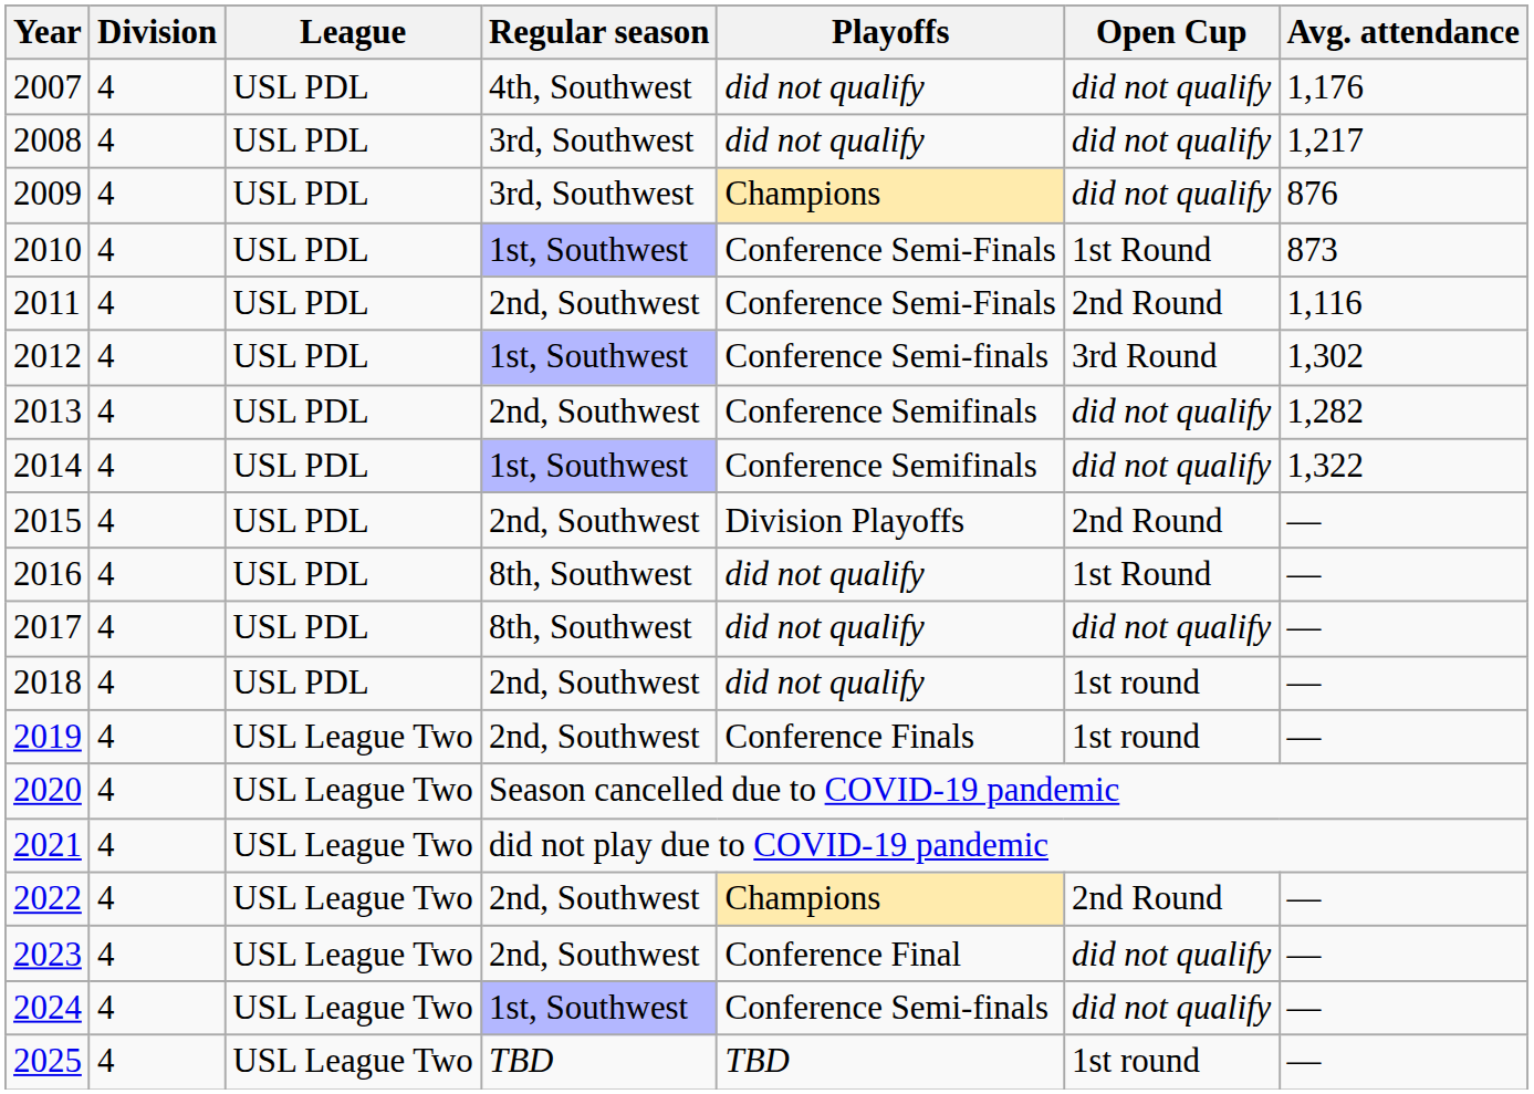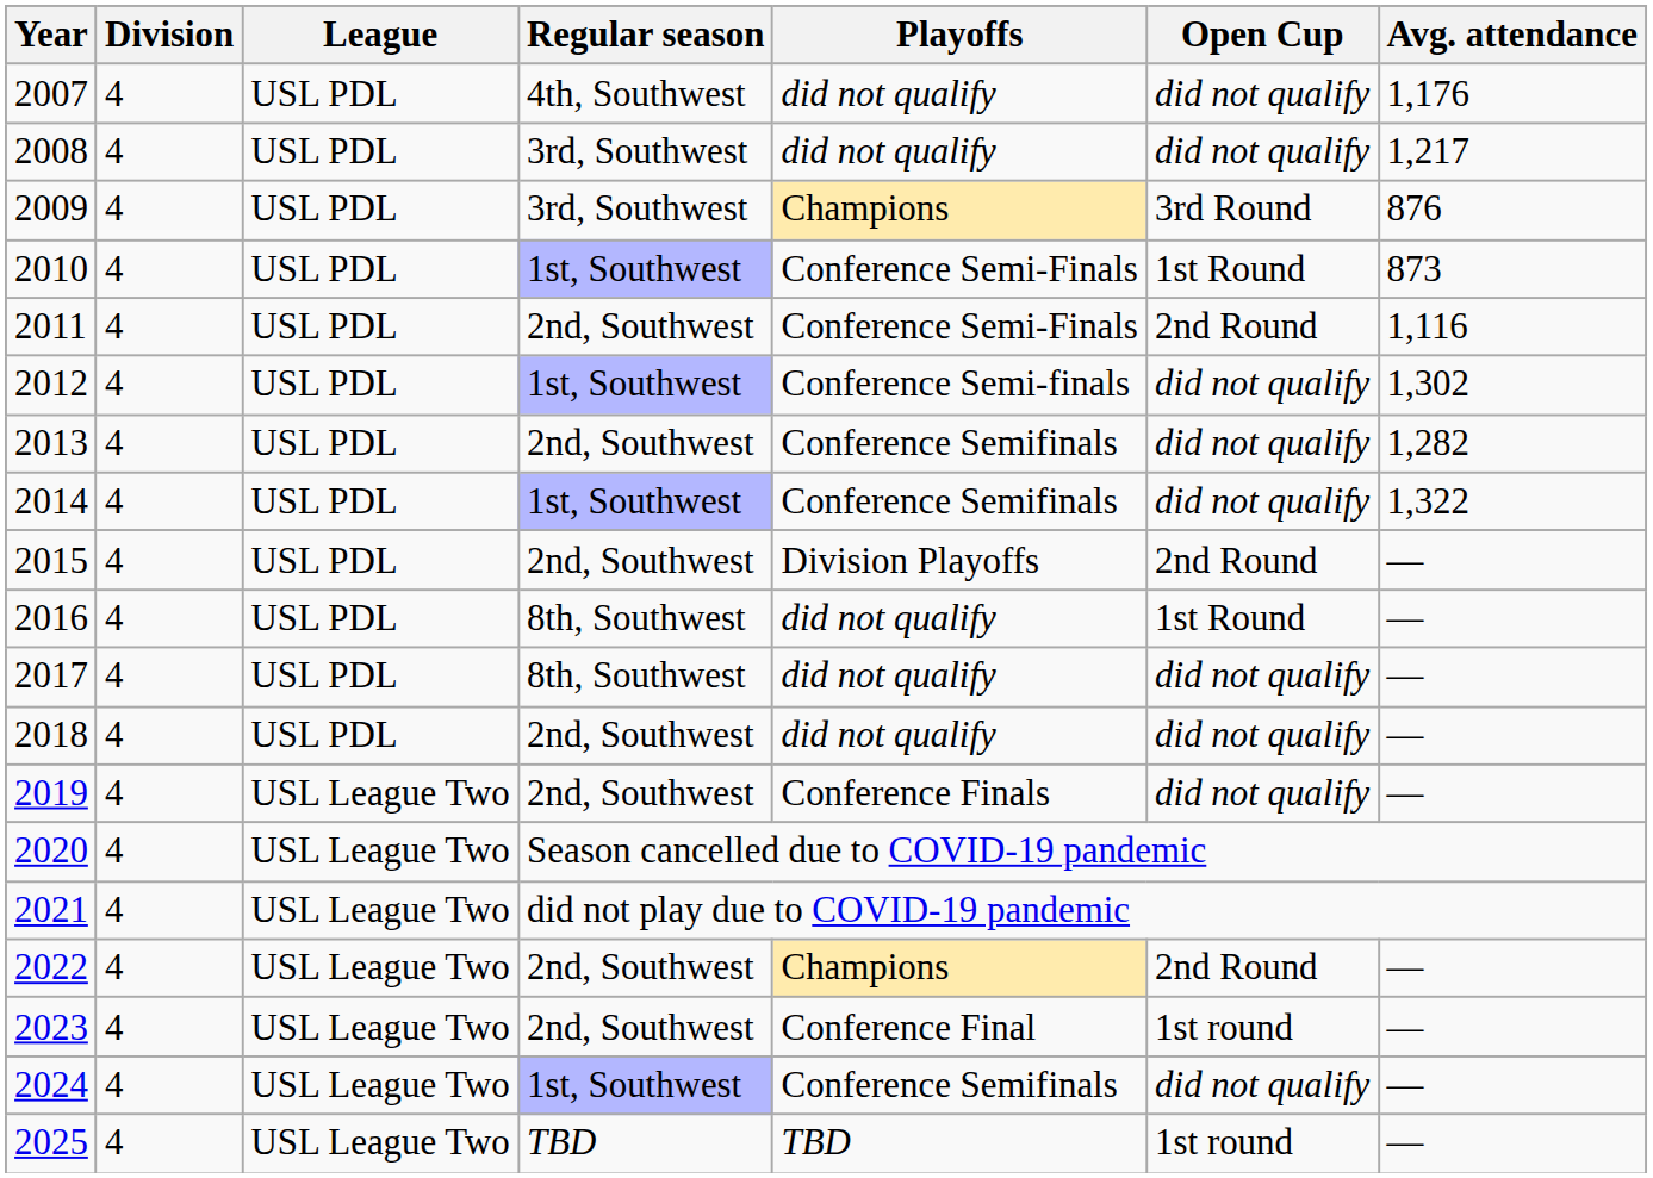 <table class="wikitable">
 <tr>
 <th>Year</th>
 <th>Division</th>
 <th>League</th>
 <th>Regular season</th>
 <th>Playoffs</th>
 <th>Open Cup</th>
 <th>Avg. attendance</th>
 </tr>
 <tr>
 <td>2007</td>
 <td>4</td>
 <td>USL PDL</td>
 <td>4th, Southwest</td>
 <td><em>did not qualify</em></td>
 <td><em>did not qualify</em></td>
 <td>1,176</td>
 </tr>
 <tr>
 <td>2008</td>
 <td>4</td>
 <td>USL PDL</td>
 <td>3rd, Southwest</td>
 <td><em>did not qualify</em></td>
 <td><em>did not qualify</em></td>
 <td>1,217</td>
 </tr>
 <tr>
 <td>2009</td>
 <td>4</td>
 <td>USL PDL</td>
 <td>3rd, Southwest</td>
 <td bgcolor="FFEBAD">Champions</td>
-<td><em>did not qualify</em></td>
+<td>3rd Round</td>
 <td>876</td>
 </tr>
 <tr>
 <td>2010</td>
 <td>4</td>
 <td>USL PDL</td>
 <td bgcolor="B3B7FF">1st, Southwest</td>
 <td>Conference Semi-Finals</td>
 <td>1st Round</td>
 <td>873</td>
 </tr>
 <tr>
 <td>2011</td>
 <td>4</td>
 <td>USL PDL</td>
 <td>2nd, Southwest</td>
 <td>Conference Semi-Finals</td>
 <td>2nd Round</td>
 <td>1,116</td>
 </tr>
 <tr>
 <td>2012</td>
 <td>4</td>
 <td>USL PDL</td>
 <td bgcolor="B3B7FF">1st, Southwest</td>
 <td>Conference Semi-finals</td>
-<td>3rd Round</td>
+<td><em>did not qualify</em></td>
 <td>1,302</td>
 </tr>
 <tr>
 <td>2013</td>
 <td>4</td>
 <td>USL PDL</td>
 <td>2nd, Southwest</td>
 <td>Conference Semifinals</td>
 <td><em>did not qualify</em></td>
 <td>1,282</td>
 </tr>
 <tr>
 <td>2014</td>
 <td>4</td>
 <td>USL PDL</td>
 <td bgcolor="B3B7FF">1st, Southwest</td>
 <td>Conference Semifinals</td>
 <td><em>did not qualify</em></td>
 <td>1,322</td>
 </tr>
 <tr>
 <td>2015</td>
 <td>4</td>
 <td>USL PDL</td>
 <td>2nd, Southwest</td>
 <td>Division Playoffs</td>
 <td>2nd Round</td>
 <td>—</td>
 </tr>
 <tr>
 <td>2016</td>
 <td>4</td>
 <td>USL PDL</td>
 <td>8th, Southwest</td>
 <td><em>did not qualify</em></td>
 <td>1st Round</td>
 <td>—</td>
 </tr>
 <tr>
 <td>2017</td>
 <td>4</td>
 <td>USL PDL</td>
 <td>8th, Southwest</td>
 <td><em>did not qualify</em></td>
 <td><em>did not qualify</em></td>
 <td>—</td>
 </tr>
 <tr>
 <td>2018</td>
 <td>4</td>
 <td>USL PDL</td>
 <td>2nd, Southwest</td>
 <td><em>did not qualify</em></td>
-<td>1st round</td>
+<td><em>did not qualify</em></td>
 <td>—</td>
 </tr>
 <tr>
 <td><a href='#'>2019</a></td>
 <td>4</td>
 <td>USL League Two</td>
 <td>2nd, Southwest</td>
 <td>Conference Finals</td>
-<td>1st round</td>
+<td><em>did not qualify</em></td>
 <td>—</td>
 </tr>
 <tr>
 <td><a href='#'>2020</a></td>
 <td>4</td>
 <td>USL League Two</td>
 <td colspan=4>Season cancelled due to <a href='#'>COVID-19 pandemic</a></td>
 </tr>
 <tr>
 <td><a href='#'>2021</a></td>
 <td>4</td>
 <td>USL League Two</td>
 <td colspan=4>did not play due to <a href='#'>COVID-19 pandemic</a></td>
 </tr>
 <tr>
 <td><a href='#'>2022</a></td>
 <td>4</td>
 <td>USL League Two</td>
 <td>2nd, Southwest</td>
 <td bgcolor="FFEBAD">Champions</td>
 <td>2nd Round</td>
 <td>—</td>
 </tr>
 <tr>
 <td><a href='#'>2023</a></td>
 <td>4</td>
 <td>USL League Two</td>
 <td>2nd, Southwest</td>
 <td>Conference Final</td>
-<td><em>did not qualify</em></td>
+<td>1st round</td>
 <td>—</td>
 </tr>
 <tr>
 <td><a href='#'>2024</a></td>
 <td>4</td>
 <td>USL League Two</td>
 <td bgcolor="B3B7FF">1st, Southwest</td>
-<td>Conference Semi-finals</td>
+<td>Conference Semifinals</td>
 <td><em>did not qualify</em></td>
 <td>—</td>
 </tr>
 <tr>
 <td><a href='#'>2025</a></td>
 <td>4</td>
 <td>USL League Two</td>
 <td><em>TBD</em></td>
 <td><em>TBD</em></td>
 <td>1st round</td>
 <td>—</td>
 </tr>
 </table>
